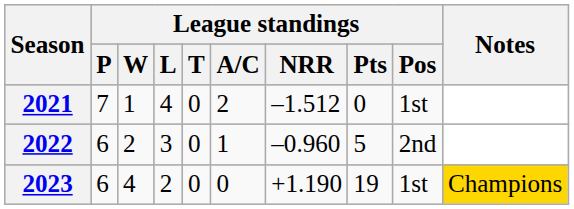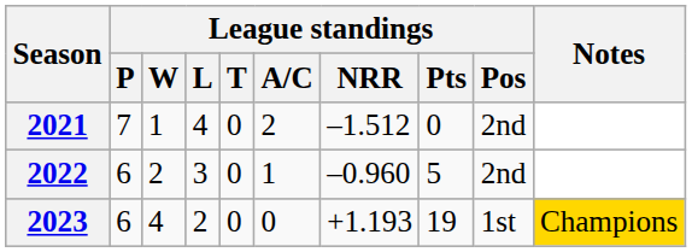 <table class="wikitable sortable">
 <tr>
 <th scope="col" rowspan="2">Season</th>
 <th scope="col" colspan="8">League standings</th>
 <th scope="col" rowspan="2">Notes</th>
 </tr>
 <tr>
 <th scope="col">P</th>
 <th scope="col">W</th>
 <th scope="col">L</th>
 <th scope="col">T</th>
 <th scope="col">A/C</th>
 <th scope="col">NRR</th>
 <th scope="col">Pts</th>
 <th scope="col">Pos</th>
 </tr>
 <tr>
 <th scope="row"><a href='#'>2021</a></th>
 <td>7</td>
 <td>1</td>
 <td>4</td>
 <td>0</td>
 <td>2</td>
 <td>–1.512</td>
 <td>0</td>
-<td>1st</td>
+<td>2nd</td>
 <td style="background: white;"></td>
 </tr>
 <tr>
 <th scope="row"><a href='#'>2022</a></th>
 <td>6</td>
 <td>2</td>
 <td>3</td>
 <td>0</td>
 <td>1</td>
 <td>–0.960</td>
 <td>5</td>
 <td>2nd</td>
 <td style="background: white;"></td>
 </tr>
 <tr>
 <th scope="row"><a href='#'>2023</a></th>
 <td>6</td>
 <td>4</td>
 <td>2</td>
 <td>0</td>
 <td>0</td>
-<td>+1.190</td>
+<td>+1.193</td>
 <td>19</td>
 <td>1st</td>
 <td style="background: gold;">Champions</td>
 </tr>
 </table>
